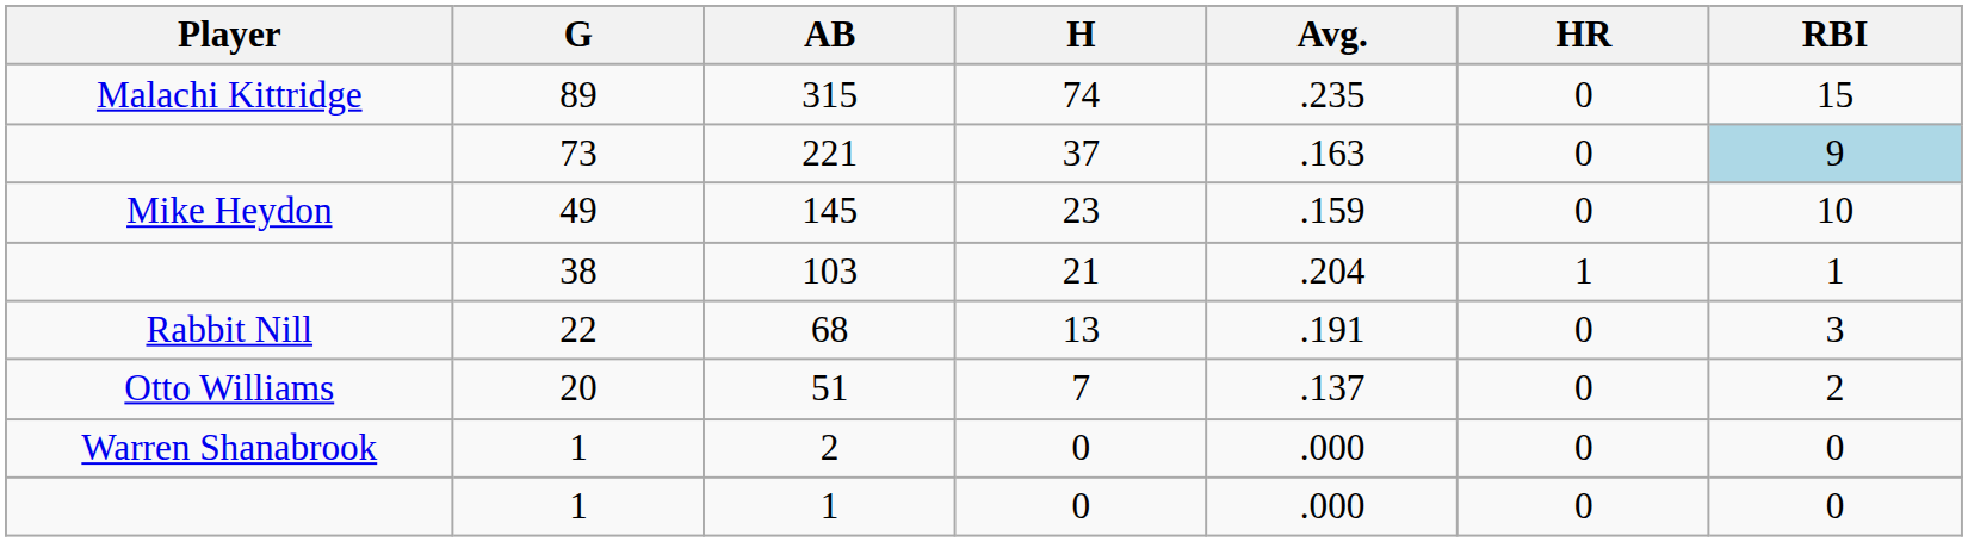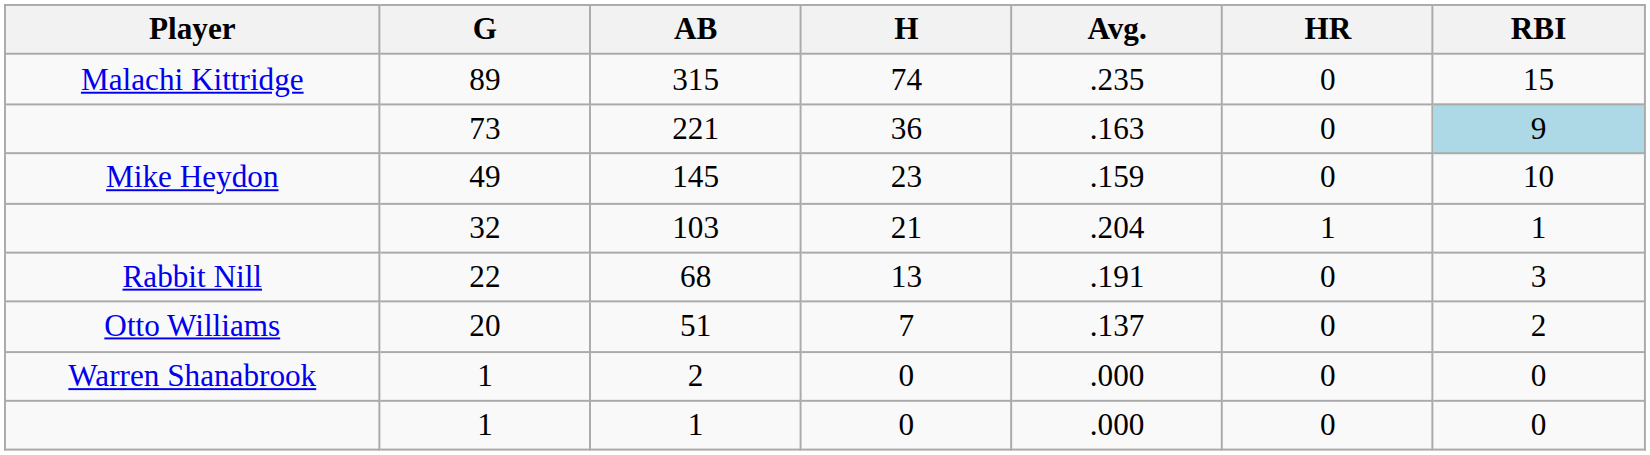 <table class="wikitable sortable">
 <tr>
 <th bgcolor="#DDDDFF" width="16%">Player</th>
 <th bgcolor="#DDDDFF" width="9%">G</th>
 <th bgcolor="#DDDDFF" width="9%">AB</th>
 <th bgcolor="#DDDDFF" width="9%">H</th>
 <th bgcolor="#DDDDFF" width="9%">Avg.</th>
 <th bgcolor="#DDDDFF" width="9%">HR</th>
 <th bgcolor="#DDDDFF" width="9%">RBI</th>
 </tr>
 <tr align="center">
 <td><a href='#'>Malachi Kittridge</a></td>
 <td>89</td>
 <td>315</td>
 <td>74</td>
 <td>.235</td>
 <td>0</td>
 <td>15</td>
 </tr>
 <tr align="center">
 <td></td>
 <td>73</td>
 <td>221</td>
-<td>37</td>
+<td>36</td>
 <td>.163</td>
 <td>0</td>
 <td style="background: lightblue;">9</td>
 </tr>
 <tr align="center">
 <td><a href='#'>Mike Heydon</a></td>
 <td>49</td>
 <td>145</td>
 <td>23</td>
 <td>.159</td>
 <td>0</td>
 <td>10</td>
 </tr>
 <tr align="center">
 <td></td>
-<td>38</td>
+<td>32</td>
 <td>103</td>
 <td>21</td>
 <td>.204</td>
 <td>1</td>
 <td>1</td>
 </tr>
 <tr align="center">
 <td><a href='#'>Rabbit Nill</a></td>
 <td>22</td>
 <td>68</td>
 <td>13</td>
 <td>.191</td>
 <td>0</td>
 <td>3</td>
 </tr>
 <tr align="center">
 <td><a href='#'>Otto Williams</a></td>
 <td>20</td>
 <td>51</td>
 <td>7</td>
 <td>.137</td>
 <td>0</td>
 <td>2</td>
 </tr>
 <tr align="center">
 <td><a href='#'>Warren Shanabrook</a></td>
 <td>1</td>
 <td>2</td>
 <td>0</td>
 <td>.000</td>
 <td>0</td>
 <td>0</td>
 </tr>
 <tr align="center">
 <td></td>
 <td>1</td>
 <td>1</td>
 <td>0</td>
 <td>.000</td>
 <td>0</td>
 <td>0</td>
 </tr>
 </table>
